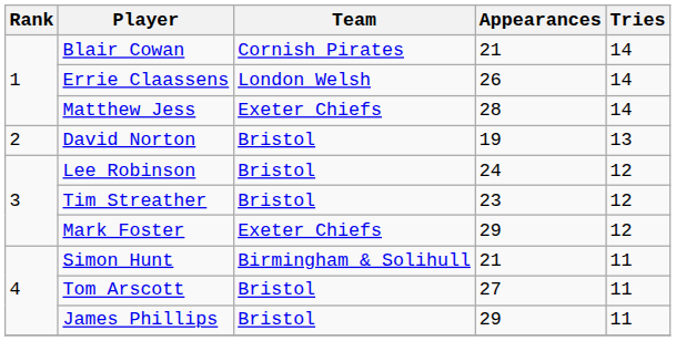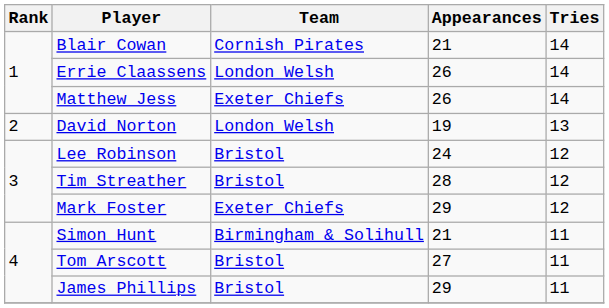 <table class="wikitable">
 <tr>
 <th>Rank</th>
 <th>Player</th>
 <th>Team</th>
 <th>Appearances</th>
 <th>Tries</th>
 </tr>
 <tr>
 <td rowspan=3>1</td>
 <td> <a href='#'>Blair Cowan</a></td>
 <td><a href='#'>Cornish Pirates</a></td>
 <td>21</td>
 <td>14</td>
 </tr>
 <tr>
 <td> <a href='#'>Errie Claassens</a></td>
 <td><a href='#'>London Welsh</a></td>
 <td>26</td>
 <td>14</td>
 </tr>
 <tr>
 <td> <a href='#'>Matthew Jess</a></td>
 <td><a href='#'>Exeter Chiefs</a></td>
-<td>28</td>
+<td>26</td>
 <td>14</td>
 </tr>
 <tr>
 <td>2</td>
 <td> <a href='#'>David Norton</a></td>
-<td><a href='#'>Bristol</a></td>
+<td><a href='#'>London Welsh</a></td>
 <td>19</td>
 <td>13</td>
 </tr>
 <tr>
 <td rowspan=3>3</td>
 <td> <a href='#'>Lee Robinson</a></td>
 <td><a href='#'>Bristol</a></td>
 <td>24</td>
 <td>12</td>
 </tr>
 <tr>
 <td> <a href='#'>Tim Streather</a></td>
 <td><a href='#'>Bristol</a></td>
-<td>23</td>
+<td>28</td>
 <td>12</td>
 </tr>
 <tr>
 <td> <a href='#'>Mark Foster</a></td>
 <td><a href='#'>Exeter Chiefs</a></td>
 <td>29</td>
 <td>12</td>
 </tr>
 <tr>
 <td rowspan=3>4</td>
 <td> <a href='#'>Simon Hunt</a></td>
 <td><a href='#'>Birmingham & Solihull</a></td>
 <td>21</td>
 <td>11</td>
 </tr>
 <tr>
 <td> <a href='#'>Tom Arscott</a></td>
 <td><a href='#'>Bristol</a></td>
 <td>27</td>
 <td>11</td>
 </tr>
 <tr>
 <td> <a href='#'>James Phillips</a></td>
 <td><a href='#'>Bristol</a></td>
 <td>29</td>
 <td>11</td>
 </tr>
 <tr>
 </tr>
 </table>
